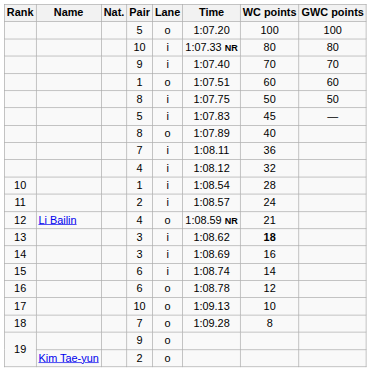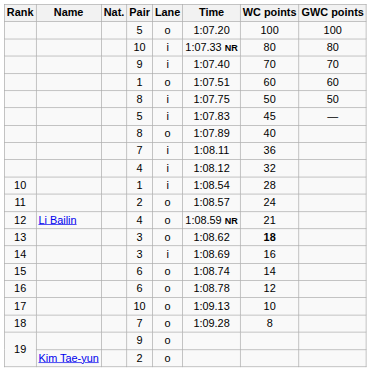 <table class="wikitable sortable" style="text-align:center">
 <tr>
 <th>Rank</th>
 <th>Name</th>
 <th>Nat.</th>
 <th>Pair</th>
 <th>Lane</th>
 <th>Time</th>
 <th>WC points</th>
 <th>GWC points</th>
 </tr>
 <tr>
 <td></td>
 <td align=left></td>
 <td></td>
 <td>5</td>
 <td>o</td>
 <td>1:07.20</td>
 <td>100</td>
 <td>100</td>
 </tr>
 <tr>
 <td></td>
 <td align=left></td>
 <td></td>
 <td>10</td>
 <td>i</td>
 <td>1:07.33 <strong><small>NR</small></strong></td>
 <td>80</td>
 <td>80</td>
 </tr>
 <tr>
 <td></td>
 <td align=left></td>
 <td></td>
 <td>9</td>
 <td>i</td>
 <td>1:07.40</td>
 <td>70</td>
 <td>70</td>
 </tr>
 <tr>
 <td></td>
 <td align=left></td>
 <td></td>
 <td>1</td>
 <td>o</td>
 <td>1:07.51</td>
 <td>60</td>
 <td>60</td>
 </tr>
 <tr>
 <td></td>
 <td align=left></td>
 <td></td>
 <td>8</td>
 <td>i</td>
 <td>1:07.75</td>
 <td>50</td>
 <td>50</td>
 </tr>
 <tr>
 <td></td>
 <td align=left></td>
 <td></td>
 <td>5</td>
 <td>i</td>
 <td>1:07.83</td>
 <td>45</td>
 <td>—</td>
 </tr>
 <tr>
 <td></td>
 <td align=left></td>
 <td></td>
 <td>8</td>
 <td>o</td>
 <td>1:07.89</td>
 <td>40</td>
 <td></td>
 </tr>
 <tr>
 <td></td>
 <td align=left></td>
 <td></td>
 <td>7</td>
 <td>i</td>
 <td>1:08.11</td>
 <td>36</td>
 <td></td>
 </tr>
 <tr>
 <td></td>
 <td align=left></td>
 <td></td>
 <td>4</td>
 <td>i</td>
 <td>1:08.12</td>
 <td>32</td>
 <td></td>
 </tr>
 <tr>
 <td>10</td>
 <td align=left></td>
 <td></td>
 <td>1</td>
 <td>i</td>
 <td>1:08.54</td>
 <td>28</td>
 <td></td>
 </tr>
 <tr>
 <td>11</td>
 <td align=left></td>
 <td></td>
 <td>2</td>
-<td>i</td>
+<td>o</td>
 <td>1:08.57</td>
 <td>24</td>
 <td></td>
 </tr>
 <tr>
 <td>12</td>
 <td align=left><a href='#'>Li Bailin</a></td>
 <td></td>
 <td>4</td>
 <td>o</td>
 <td>1:08.59 <strong><small>NR</small></strong></td>
 <td>21</td>
 <td></td>
 </tr>
 <tr>
 <td>13</td>
 <td align=left></td>
 <td></td>
 <td>3</td>
-<td>i</td>
+<td>o</td>
 <td>1:08.62</td>
 <td><strong>18</strong></td>
 <td></td>
 </tr>
 <tr>
 <td>14</td>
 <td align=left></td>
 <td></td>
 <td>3</td>
 <td>i</td>
 <td>1:08.69</td>
 <td>16</td>
 <td></td>
 </tr>
 <tr>
 <td>15</td>
 <td align=left></td>
 <td></td>
 <td>6</td>
-<td>i</td>
+<td>o</td>
 <td>1:08.74</td>
 <td>14</td>
 <td></td>
 </tr>
 <tr>
 <td>16</td>
 <td align=left></td>
 <td></td>
 <td>6</td>
 <td>o</td>
 <td>1:08.78</td>
 <td>12</td>
 <td></td>
 </tr>
 <tr>
 <td>17</td>
 <td align=left></td>
 <td></td>
 <td>10</td>
 <td>o</td>
 <td>1:09.13</td>
 <td>10</td>
 <td></td>
 </tr>
 <tr>
 <td>18</td>
 <td align=left></td>
 <td></td>
 <td>7</td>
 <td>o</td>
 <td>1:09.28</td>
 <td>8</td>
 <td></td>
 </tr>
 <tr>
 <td rowspan=2>19</td>
 <td align=left></td>
 <td></td>
 <td>9</td>
 <td>o</td>
 <td></td>
 <td></td>
 <td></td>
 </tr>
 <tr>
 <td align=left><a href='#'>Kim Tae-yun</a></td>
 <td></td>
 <td>2</td>
 <td>o</td>
 <td></td>
 <td></td>
 <td></td>
 </tr>
 </table>
